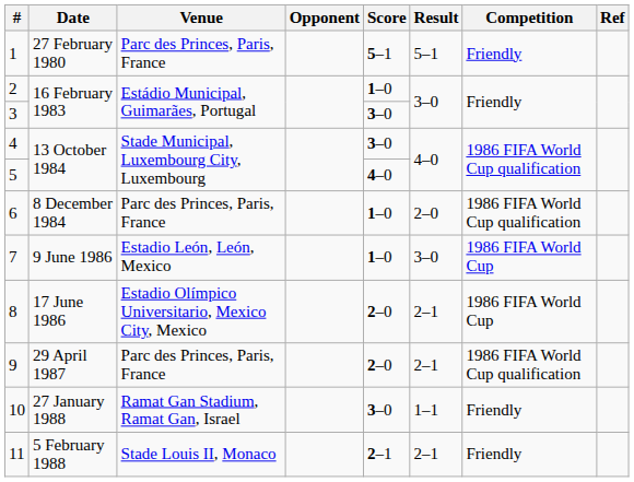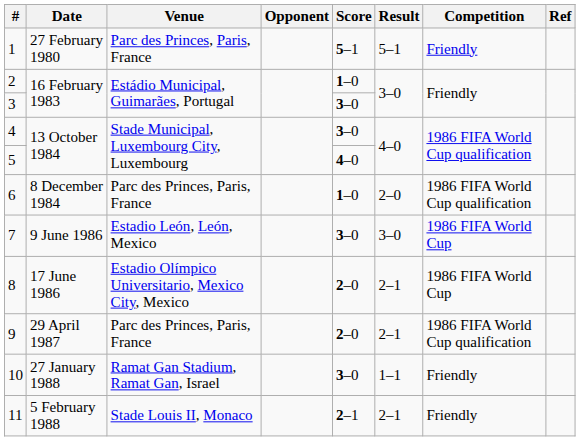 <table class="wikitable">
 <tr>
 <th>#</th>
 <th>Date</th>
 <th>Venue</th>
 <th>Opponent</th>
 <th>Score</th>
 <th>Result</th>
 <th>Competition</th>
 <th>Ref</th>
 </tr>
 <tr>
 <td>1</td>
 <td>27 February 1980</td>
 <td><a href='#'>Parc des Princes</a>, <a href='#'>Paris</a>, France</td>
 <td></td>
 <td><strong>5</strong>–1</td>
 <td>5–1</td>
 <td><a href='#'>Friendly</a></td>
 <td align="center"></td>
 </tr>
 <tr>
 <td>2</td>
 <td rowspan="2">16 February 1983</td>
 <td rowspan="2"><a href='#'>Estádio Municipal</a>, <a href='#'>Guimarães</a>, Portugal</td>
 <td rowspan="2"></td>
 <td><strong>1</strong>–0</td>
 <td rowspan="2">3–0</td>
 <td rowspan="2">Friendly</td>
 <td rowspan="2" align="center"></td>
 </tr>
 <tr>
 <td>3</td>
 <td><strong>3</strong>–0</td>
 </tr>
 <tr>
 <td>4</td>
 <td rowspan="2">13 October 1984</td>
 <td rowspan="2"><a href='#'>Stade Municipal</a>, <a href='#'>Luxembourg City</a>, Luxembourg</td>
 <td rowspan="2"></td>
 <td><strong>3</strong>–0</td>
 <td rowspan="2">4–0</td>
 <td rowspan="2"><a href='#'>1986 FIFA World Cup qualification</a></td>
 <td rowspan="2" align="center"></td>
 </tr>
 <tr>
 <td>5</td>
 <td><strong>4</strong>–0</td>
 </tr>
 <tr>
 <td>6</td>
 <td>8 December 1984</td>
 <td>Parc des Princes, Paris, France</td>
 <td></td>
 <td><strong>1</strong>–0</td>
 <td>2–0</td>
 <td>1986 FIFA World Cup qualification</td>
 <td align="center"></td>
 </tr>
 <tr>
 <td>7</td>
 <td>9 June 1986</td>
 <td><a href='#'>Estadio León</a>, <a href='#'>León</a>, Mexico</td>
 <td></td>
-<td><strong>1</strong>–0</td>
+<td><strong>3</strong>–0</td>
 <td>3–0</td>
 <td><a href='#'>1986 FIFA World Cup</a></td>
 <td align="center"></td>
 </tr>
 <tr>
 <td>8</td>
 <td>17 June 1986</td>
 <td><a href='#'>Estadio Olímpico Universitario</a>, <a href='#'>Mexico City</a>, Mexico</td>
 <td></td>
 <td><strong>2</strong>–0</td>
 <td>2–1</td>
 <td>1986 FIFA World Cup</td>
 <td align="center"></td>
 </tr>
 <tr>
 <td>9</td>
 <td>29 April 1987</td>
 <td>Parc des Princes, Paris, France</td>
 <td></td>
 <td><strong>2</strong>–0</td>
 <td>2–1</td>
 <td>1986 FIFA World Cup qualification</td>
 <td align="center"></td>
 </tr>
 <tr>
 <td>10</td>
 <td>27 January 1988</td>
 <td><a href='#'>Ramat Gan Stadium</a>, <a href='#'>Ramat Gan</a>, Israel</td>
 <td></td>
 <td><strong>3</strong>–0</td>
 <td>1–1</td>
 <td>Friendly</td>
 <td align="center"></td>
 </tr>
 <tr>
 <td>11</td>
 <td>5 February 1988</td>
 <td><a href='#'>Stade Louis II</a>, <a href='#'>Monaco</a></td>
 <td></td>
 <td><strong>2</strong>–1</td>
 <td>2–1</td>
 <td>Friendly</td>
 <td align="center"></td>
 </tr>
 </table>
